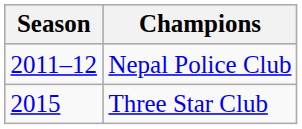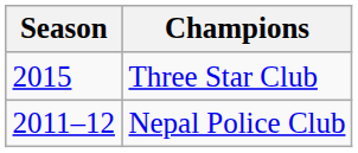 <table class="wikitable">
 <tr>
 <th>Season</th>
 <th>Champions</th>
 </tr>
 <tr>
+<td><a href='#'>2015</a></td>
+<td><a href='#'>Three Star Club</a></td>
+</tr>
+<tr>
 <td><a href='#'>2011–12</a></td>
 <td><a href='#'>Nepal Police Club</a></td>
 </tr>
-<tr>
-<td><a href='#'>2015</a></td>
-<td><a href='#'>Three Star Club</a></td>
-</tr>
 </table>
